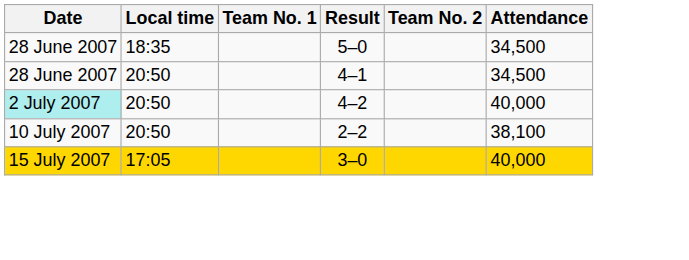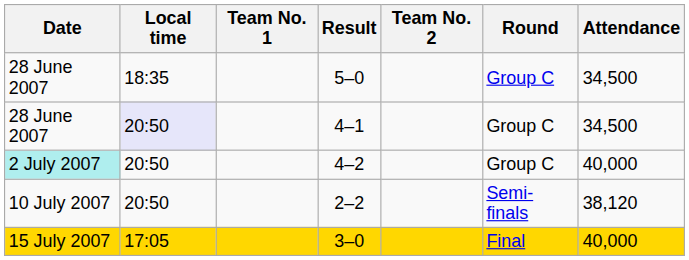 <table class="wikitable">
 <tr>
 <th>Date</th>
 <th>Local time</th>
 <th>Team No. 1</th>
 <th>Result</th>
 <th>Team No. 2</th>
+<th>Round</th>
 <th>Attendance</th>
 </tr>
 <tr>
 <td>28 June 2007</td>
 <td>18:35</td>
 <td></td>
 <td align=center>5–0</td>
 <td></td>
+<td><a href='#'>Group C</a></td>
 <td>34,500</td>
 </tr>
 <tr>
 <td>28 June 2007</td>
-<td>20:50</td>
+<td style="background: lavender;">20:50</td>
 <td></td>
 <td align=center>4–1</td>
 <td></td>
+<td>Group C</td>
 <td>34,500</td>
 </tr>
 <tr>
 <td style="background: paleturquoise;">2 July 2007</td>
 <td>20:50</td>
 <td></td>
 <td align=center>4–2</td>
 <td></td>
+<td>Group C</td>
 <td>40,000</td>
 </tr>
 <tr>
 <td>10 July 2007</td>
 <td>20:50</td>
 <td></td>
 <td align=center>2–2<br></td>
 <td></td>
-<td>38,100</td>
+<td><a href='#'>Semi-finals</a></td>
+<td>38,120</td>
 </tr>
 <tr bgcolor=gold>
 <td>15 July 2007</td>
 <td>17:05</td>
 <td></td>
 <td align=center>3–0</td>
 <td></td>
+<td><a href='#'>Final</a></td>
 <td>40,000</td>
 </tr>
 </table>
